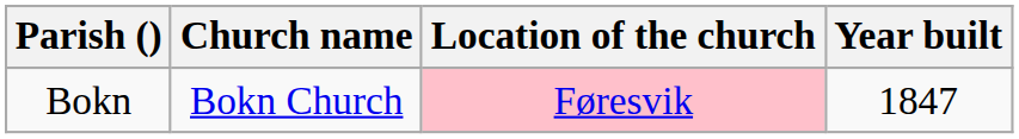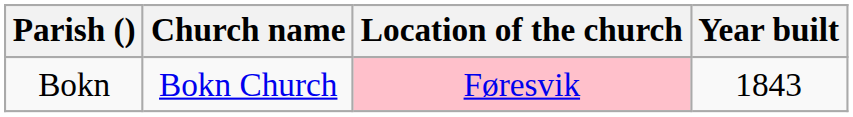 <table class="wikitable" style="text-align:center">
 <tr>
 <th>Parish ()</th>
 <th>Church name</th>
 <th>Location of the church</th>
 <th>Year built</th>
 </tr>
 <tr>
 <td rowspan="1">Bokn</td>
 <td><a href='#'>Bokn Church</a></td>
 <td style="background: pink;"><a href='#'>Føresvik</a></td>
-<td>1847</td>
+<td>1843</td>
 </tr>
 </table>
